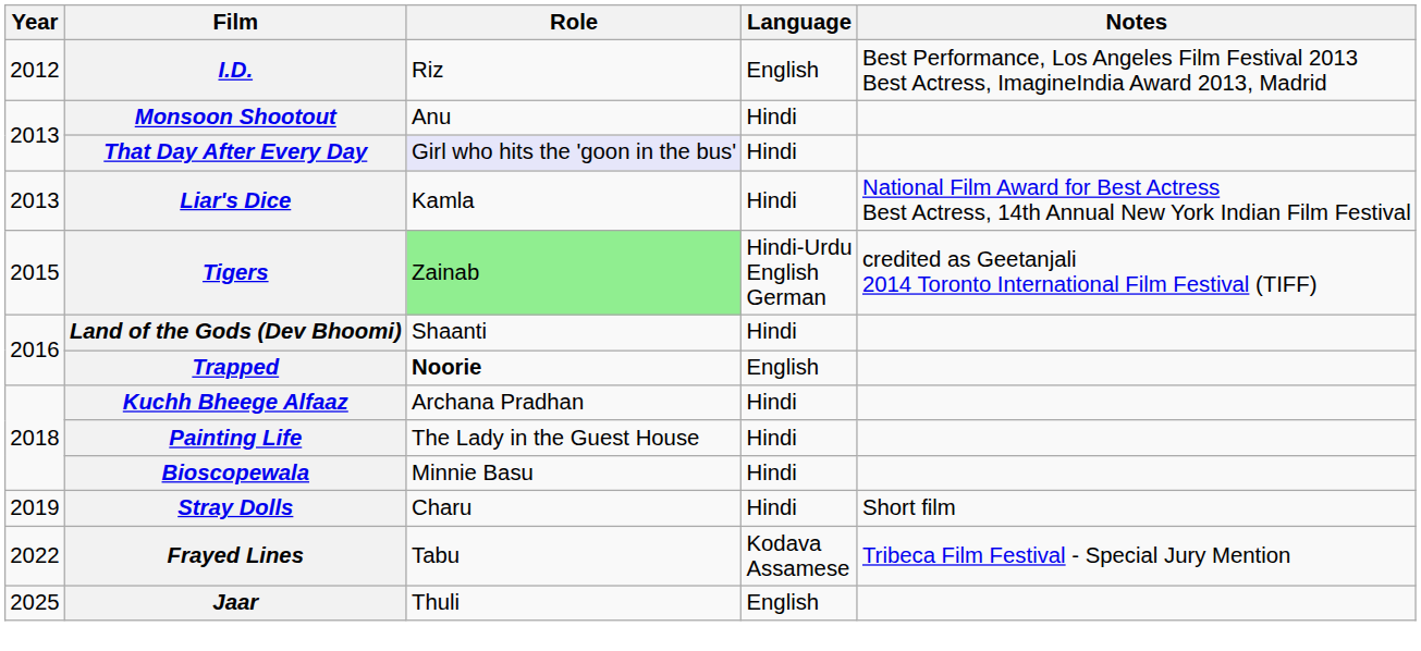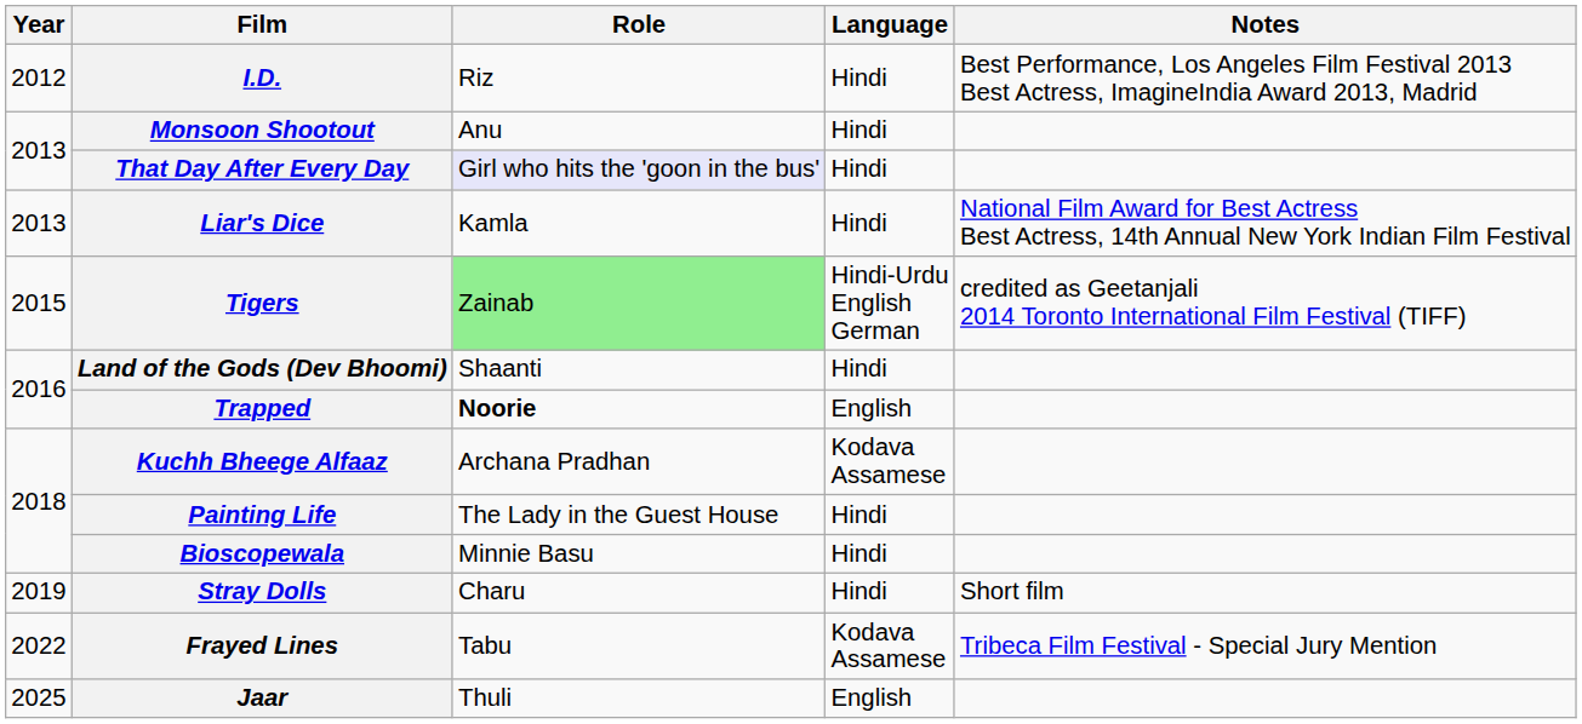 <table class="wikitable sortable plainrowheaders">
 <tr>
 <th scope="col">Year</th>
 <th scope="col">Film</th>
 <th scope="col">Role</th>
 <th scope="col">Language</th>
 <th scope="col">Notes</th>
 </tr>
 <tr>
 <td>2012</td>
 <th scope="row"><em><a href='#'>I.D.</a></em></th>
 <td>Riz</td>
-<td>English</td>
+<td>Hindi</td>
 <td>Best Performance, Los Angeles Film Festival 2013<br>Best Actress, ImagineIndia Award 2013, Madrid</td>
 </tr>
 <tr>
 <td rowspan="2">2013</td>
 <th scope="row"><em><a href='#'>Monsoon Shootout</a></em></th>
 <td>Anu</td>
 <td>Hindi</td>
 <td></td>
 </tr>
 <tr>
 <th scope="row"><em><a href='#'>That Day After Every Day</a></em></th>
 <td style="background: lavender;">Girl who hits the 'goon in the bus'</td>
 <td>Hindi</td>
 <td></td>
 </tr>
 <tr>
 <td>2013</td>
 <th scope="row"><em><a href='#'>Liar's Dice</a></em></th>
 <td>Kamla</td>
 <td>Hindi</td>
 <td><a href='#'>National Film Award for Best Actress</a><br>Best Actress, 14th Annual New York Indian Film Festival</td>
 </tr>
 <tr>
 <td>2015</td>
 <th scope="row"><em><a href='#'>Tigers</a></em></th>
 <td style="background: lightgreen;">Zainab</td>
 <td>Hindi-Urdu<br>English<br>German</td>
 <td>credited as Geetanjali<br><a href='#'>2014 Toronto International Film Festival</a> (TIFF)</td>
 </tr>
 <tr>
 <td rowspan="2">2016</td>
 <th scope="row"><em>Land of the Gods (Dev Bhoomi)</em></th>
 <td>Shaanti</td>
 <td>Hindi</td>
 <td></td>
 </tr>
 <tr>
 <th scope="row"><em><a href='#'>Trapped</a></em></th>
 <td><strong>Noorie</strong></td>
 <td>English</td>
 <td></td>
 </tr>
 <tr>
 <td rowspan="3">2018</td>
 <th scope="row"><em><a href='#'>Kuchh Bheege Alfaaz</a></em></th>
 <td>Archana Pradhan</td>
-<td>Hindi</td>
+<td>Kodava<br>Assamese</td>
 <td></td>
 </tr>
 <tr>
 <th scope="row"><em><a href='#'>Painting Life</a></em></th>
 <td>The Lady in the Guest House</td>
 <td>Hindi</td>
 <td></td>
 </tr>
 <tr>
 <th scope="row"><em><a href='#'>Bioscopewala</a></em></th>
 <td>Minnie Basu</td>
 <td>Hindi</td>
 <td></td>
 </tr>
 <tr>
 <td>2019</td>
 <th scope="row"><em><a href='#'>Stray Dolls</a></em></th>
 <td>Charu</td>
 <td>Hindi</td>
 <td>Short film</td>
 </tr>
 <tr>
 <td>2022</td>
 <th scope="row"><em>Frayed Lines</em></th>
 <td>Tabu</td>
 <td>Kodava<br>Assamese</td>
 <td><a href='#'>Tribeca Film Festival</a> - Special Jury Mention</td>
 </tr>
 <tr>
 <td>2025</td>
 <th scope="row"><em>Jaar</em></th>
 <td>Thuli</td>
 <td>English</td>
 <td></td>
 </tr>
 </table>
